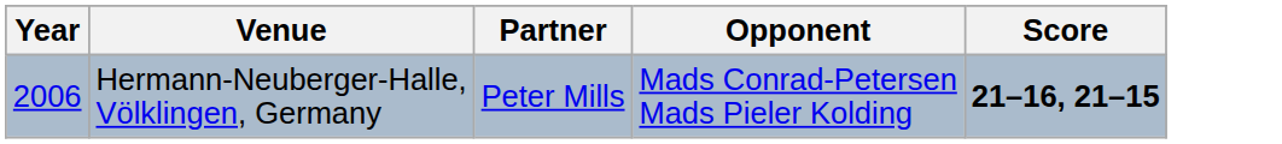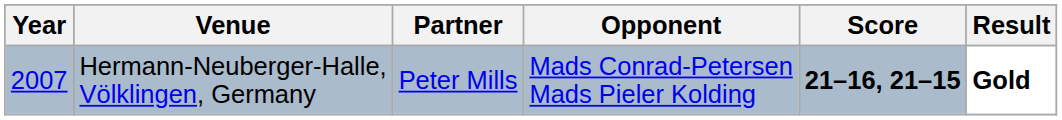 <table class="sortable wikitable" style="font-size: 90%;">
 <tr>
 <th>Year</th>
 <th>Venue</th>
 <th>Partner</th>
 <th>Opponent</th>
 <th>Score</th>
+<th>Result</th>
 </tr>
 <tr style="background:#AABBCC">
-<td align="center"><a href='#'>2006</a></td>
+<td align="center"><a href='#'>2007</a></td>
 <td align="left">Hermann-Neuberger-Halle,<br><a href='#'>Völklingen</a>, Germany</td>
 <td align="left"> <a href='#'>Peter Mills</a></td>
 <td align="left"> <a href='#'>Mads Conrad-Petersen</a> <br>  <a href='#'>Mads Pieler Kolding</a></td>
 <td align="left"><strong>21–16, 21–15</strong></td>
+<td style="text-align:left; background:white"> <strong>Gold</strong></td>
 </tr>
 </table>
